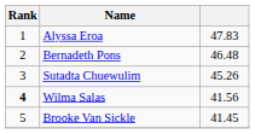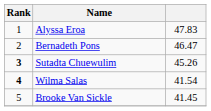 <table class="wikitable" style="font-size:90%">
 <tr>
 <th width=30>Rank</th>
 <th width=180>Name</th>
 <th width=50></th>
 </tr>
 <tr>
 <td style="text-align:center">1</td>
 <td> <a href='#'>Alyssa Eroa</a></td>
 <td style="text-align:center">47.83</td>
 </tr>
 <tr>
 <td style="text-align:center">2</td>
 <td> <a href='#'>Bernadeth Pons</a></td>
-<td style="text-align:center">46.48</td>
+<td style="text-align:center">46.47</td>
 </tr>
 <tr>
-<td style="text-align:center">3</td>
+<td style="text-align:center"><strong>3</strong></td>
 <td> <a href='#'>Sutadta Chuewulim</a></td>
 <td style="text-align:center">45.26</td>
 </tr>
 <tr>
 <td style="text-align:center"><strong>4</strong></td>
 <td> <a href='#'>Wilma Salas</a></td>
-<td style="text-align:center">41.56</td>
+<td style="text-align:center">41.54</td>
 </tr>
 <tr>
 <td style="text-align:center">5</td>
 <td> <a href='#'>Brooke Van Sickle</a></td>
 <td style="text-align:center">41.45</td>
 </tr>
 <tr>
 </tr>
 </table>
